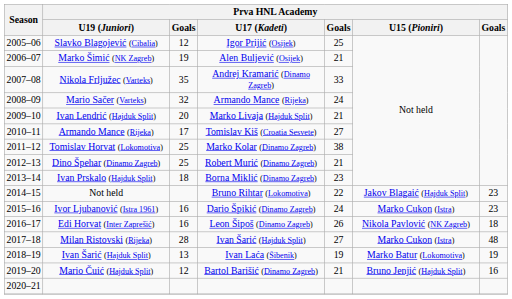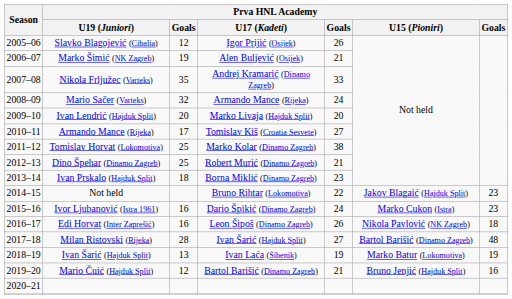 <table class="wikitable" style="text-align: center">
 <tr>
 <th rowspan=2>Season</th>
 <th colspan=6>Prva HNL Academy</th>
 </tr>
 <tr>
 <th width="200">U19 (<em>Juniori</em>)</th>
 <th width="20">Goals</th>
 <th width="200">U17 (<em>Kadeti</em>)</th>
 <th width="20">Goals</th>
 <th width="200">U15 (<em>Pioniri</em>)</th>
 <th width="20">Goals</th>
 </tr>
 <tr>
 <td>2005–06</td>
 <td><a href='#'>Slavko Blagojević</a> <small>(<a href='#'>Cibalia</a>)</small></td>
 <td>12</td>
 <td><a href='#'>Igor Prijić</a> <small>(<a href='#'>Osijek</a>)</small></td>
-<td>25</td>
+<td>26</td>
 <td rowspan=9>Not held</td>
 <td rowspan=9></td>
 </tr>
 <tr>
 <td>2006–07</td>
 <td><a href='#'>Marko Šimić</a> <small>(<a href='#'>NK Zagreb</a>)</small></td>
 <td>19</td>
 <td><a href='#'>Alen Buljević</a> <small>(<a href='#'>Osijek</a>)</small></td>
 <td>21</td>
 </tr>
 <tr>
 <td>2007–08</td>
 <td><a href='#'>Nikola Frljužec</a> <small>(<a href='#'>Varteks</a>)</small></td>
 <td>35</td>
 <td><a href='#'>Andrej Kramarić</a> <small>(<a href='#'>Dinamo Zagreb</a>)</small></td>
 <td>33</td>
 </tr>
 <tr>
 <td>2008–09</td>
 <td><a href='#'>Mario Sačer</a> <small>(<a href='#'>Varteks</a>)</small></td>
 <td>32</td>
 <td><a href='#'>Armando Mance</a> <small>(<a href='#'>Rijeka</a>)</small></td>
 <td>24</td>
 </tr>
 <tr>
 <td>2009–10</td>
 <td><a href='#'>Ivan Lendrić</a> <small>(<a href='#'>Hajduk Split</a>)</small></td>
 <td>20</td>
 <td><a href='#'>Marko Livaja</a> <small>(<a href='#'>Hajduk Split</a>)</small></td>
-<td>21</td>
+<td>20</td>
 </tr>
 <tr>
 <td>2010–11</td>
 <td><a href='#'>Armando Mance</a> <small>(<a href='#'>Rijeka</a>)</small></td>
 <td>17</td>
 <td><a href='#'>Tomislav Kiš</a> <small>(<a href='#'>Croatia Sesvete</a>)</small></td>
 <td>27</td>
 </tr>
 <tr>
 <td>2011–12</td>
 <td><a href='#'>Tomislav Horvat</a> <small>(<a href='#'>Lokomotiva</a>)</small></td>
 <td>25</td>
 <td><a href='#'>Marko Kolar</a> <small>(<a href='#'>Dinamo Zagreb</a>)</small></td>
 <td>38</td>
 </tr>
 <tr>
 <td>2012–13</td>
 <td><a href='#'>Dino Špehar</a> <small>(<a href='#'>Dinamo Zagreb</a>)</small></td>
 <td>25</td>
 <td><a href='#'>Robert Murić</a> <small>(<a href='#'>Dinamo Zagreb</a>)</small></td>
 <td>21</td>
 </tr>
 <tr>
 <td>2013–14</td>
 <td><a href='#'>Ivan Prskalo</a> <small>(<a href='#'>Hajduk Split</a>)</small></td>
 <td>18</td>
 <td><a href='#'>Borna Miklić</a> <small>(<a href='#'>Dinamo Zagreb</a>)</small></td>
 <td>23</td>
 </tr>
 <tr>
 <td>2014–15</td>
 <td>Not held</td>
 <td></td>
 <td><a href='#'>Bruno Rihtar</a> <small>(<a href='#'>Lokomotiva</a>)</small></td>
 <td>22</td>
 <td><a href='#'>Jakov Blagaić</a> <small>(<a href='#'>Hajduk Split</a>)</small></td>
 <td>23</td>
 </tr>
 <tr>
 <td>2015–16</td>
 <td><a href='#'>Ivor Ljubanović</a> <small>(<a href='#'>Istra 1961</a>)</small></td>
 <td>16</td>
 <td><a href='#'>Dario Špikić</a> <small>(<a href='#'>Dinamo Zagreb</a>)</small></td>
 <td>24</td>
 <td><a href='#'>Marko Cukon</a> <small>(<a href='#'>Istra</a>)</small></td>
 <td>23</td>
 </tr>
 <tr>
 <td>2016–17</td>
 <td><a href='#'>Edi Horvat</a> <small>(<a href='#'>Inter Zaprešić</a>)</small></td>
 <td>16</td>
 <td><a href='#'>Leon Šipoš</a> <small>(<a href='#'>Dinamo Zagreb</a>)</small></td>
 <td>26</td>
 <td><a href='#'>Nikola Pavlović</a> <small>(<a href='#'>NK Zagreb</a>)</small></td>
 <td>18</td>
 </tr>
 <tr>
 <td>2017–18</td>
 <td><a href='#'>Milan Ristovski</a> <small>(<a href='#'>Rijeka</a>)</small></td>
 <td>28</td>
 <td><a href='#'>Ivan Šarić</a> <small>(<a href='#'>Hajduk Split</a>)</small></td>
 <td>27</td>
-<td><a href='#'>Marko Cukon</a> <small>(<a href='#'>Istra</a>)</small></td>
+<td><a href='#'>Bartol Barišić</a> <small>(<a href='#'>Dinamo Zagreb</a>)</small></td>
 <td>48</td>
 </tr>
 <tr>
 <td>2018–19</td>
 <td><a href='#'>Ivan Šarić</a> <small>(<a href='#'>Hajduk Split</a>)</small></td>
 <td>13</td>
 <td><a href='#'>Ivan Laća</a> <small>(<a href='#'>Šibenik</a>)</small></td>
 <td>19</td>
 <td><a href='#'>Marko Batur</a> <small>(<a href='#'>Lokomotiva</a>)</small></td>
 <td>19</td>
 </tr>
 <tr>
 <td>2019–20</td>
 <td><a href='#'>Mario Čuić</a> <small>(<a href='#'>Hajduk Split</a>)</small></td>
 <td>12</td>
 <td><a href='#'>Bartol Barišić</a> <small>(<a href='#'>Dinamo Zagreb</a>)</small></td>
 <td>21</td>
 <td><a href='#'>Bruno Jenjić</a> <small>(<a href='#'>Hajduk Split</a>)</small></td>
 <td>16</td>
 </tr>
 <tr>
 <td>2020–21</td>
 <td></td>
 <td></td>
 <td></td>
 <td></td>
 <td></td>
 <td></td>
 </tr>
 <tr>
 </tr>
 </table>
